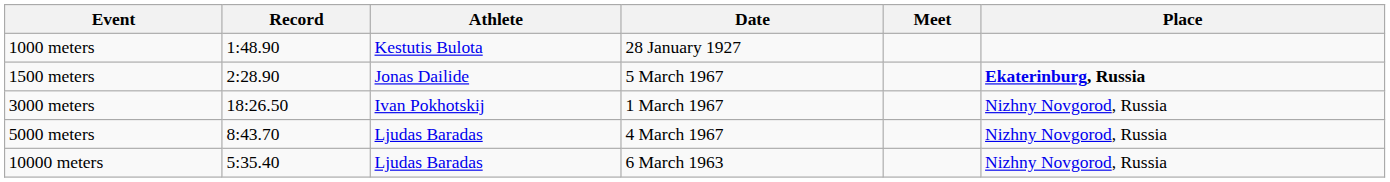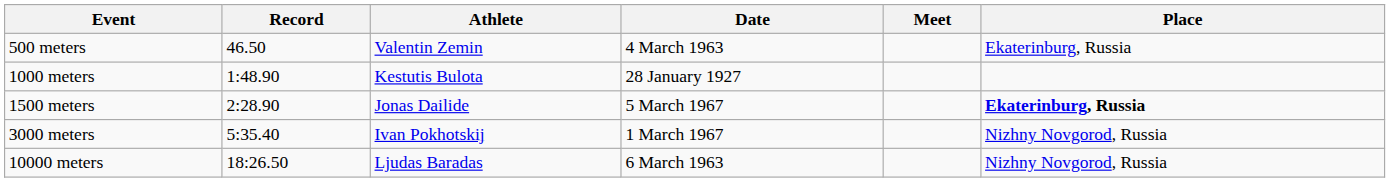 <table class="wikitable" style="font-size:95%; width: 95%;">
 <tr>
 <th>Event</th>
 <th>Record</th>
 <th>Athlete</th>
 <th>Date</th>
 <th>Meet</th>
 <th>Place</th>
+</tr>
+<tr>
+<td>500 meters</td>
+<td>46.50</td>
+<td><a href='#'>Valentin Zemin</a></td>
+<td>4 March 1963</td>
+<td></td>
+<td><a href='#'>Ekaterinburg</a>, Russia</td>
 </tr>
 <tr>
 <td>1000 meters</td>
 <td>1:48.90</td>
 <td><a href='#'>Kestutis Bulota</a></td>
 <td>28 January 1927</td>
 <td></td>
 <td></td>
 </tr>
 <tr>
 <td>1500 meters</td>
 <td>2:28.90</td>
 <td><a href='#'>Jonas Dailide</a></td>
 <td>5 March 1967</td>
 <td></td>
 <td><strong><a href='#'>Ekaterinburg</a>, Russia</strong></td>
 </tr>
 <tr>
 <td>3000 meters</td>
-<td>18:26.50</td>
+<td>5:35.40</td>
 <td><a href='#'>Ivan Pokhotskij</a></td>
 <td>1 March 1967</td>
 <td></td>
 <td><a href='#'>Nizhny Novgorod</a>, Russia</td>
 </tr>
 <tr>
-<td>5000 meters</td>
-<td>8:43.70</td>
-<td><a href='#'>Ljudas Baradas</a></td>
-<td>4 March 1967</td>
-<td></td>
-<td><a href='#'>Nizhny Novgorod</a>, Russia</td>
-</tr>
-<tr>
 <td>10000 meters</td>
-<td>5:35.40</td>
+<td>18:26.50</td>
 <td><a href='#'>Ljudas Baradas</a></td>
 <td>6 March 1963</td>
 <td></td>
 <td><a href='#'>Nizhny Novgorod</a>, Russia</td>
 </tr>
 </table>
